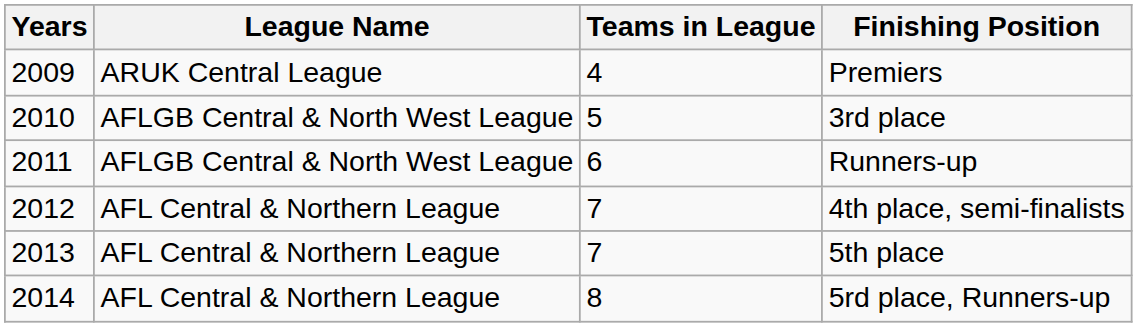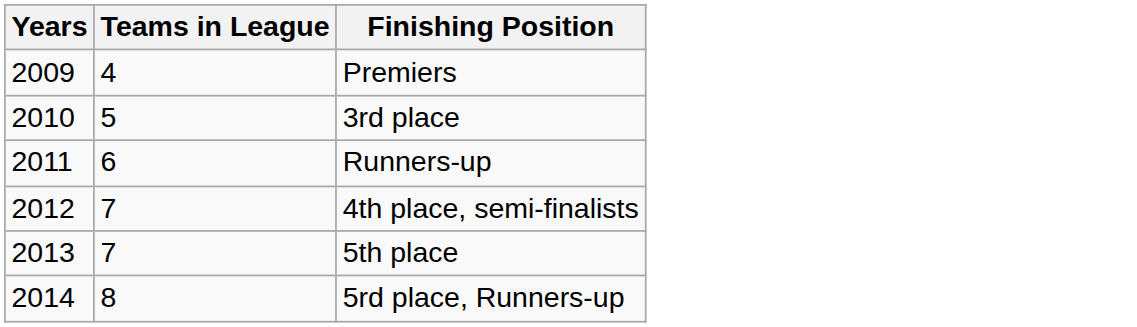 <table class="wikitable">
 <tr>
 <th>Years</th>
-<th>League Name</th>
 <th>Teams in League</th>
 <th>Finishing Position</th>
 </tr>
 <tr>
 <td>2009</td>
-<td>ARUK Central League</td>
 <td>4</td>
 <td>Premiers</td>
 </tr>
 <tr>
 <td>2010</td>
-<td>AFLGB Central & North West League</td>
 <td>5</td>
 <td>3rd place</td>
 </tr>
 <tr>
 <td>2011</td>
-<td>AFLGB Central & North West League</td>
 <td>6</td>
 <td>Runners-up</td>
 </tr>
 <tr>
 <td>2012</td>
-<td>AFL Central & Northern League</td>
 <td>7</td>
 <td>4th place, semi-finalists</td>
 </tr>
 <tr>
 <td>2013</td>
-<td>AFL Central & Northern League</td>
 <td>7</td>
 <td>5th place</td>
 </tr>
 <tr>
 <td>2014</td>
-<td>AFL Central & Northern League</td>
 <td>8</td>
 <td>5rd place, Runners-up</td>
 </tr>
 </table>
